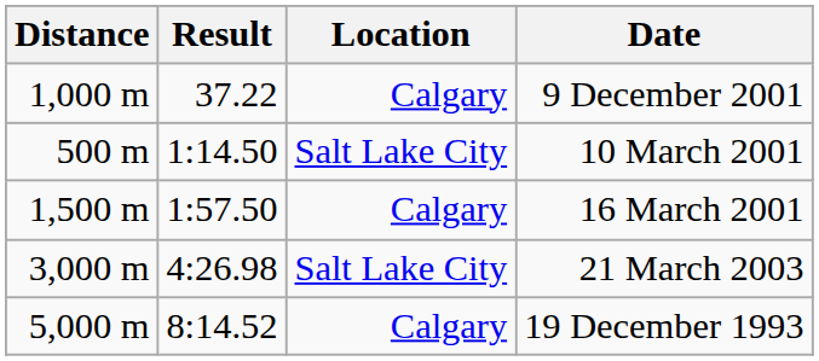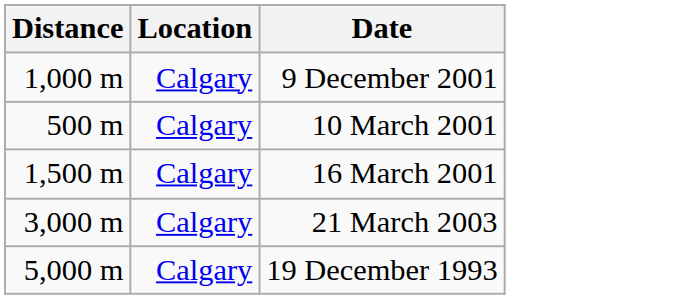 <table class="wikitable">
 <tr>
 <th>Distance</th>
-<th>Result</th>
 <th>Location</th>
 <th>Date</th>
 </tr>
 <tr style="text-align:right;">
 <td>1,000 m</td>
-<td>37.22</td>
 <td align=right><a href='#'>Calgary</a></td>
 <td>9 December 2001</td>
 </tr>
 <tr style="text-align:right;">
 <td>500 m</td>
-<td>1:14.50</td>
-<td align=right><a href='#'>Salt Lake City</a></td>
+<td align=right><a href='#'>Calgary</a></td>
 <td>10 March 2001</td>
 </tr>
 <tr style="text-align:right;">
 <td>1,500 m</td>
-<td>1:57.50</td>
 <td align=right><a href='#'>Calgary</a></td>
 <td>16 March 2001</td>
 </tr>
 <tr style="text-align:right;">
 <td>3,000 m</td>
-<td>4:26.98</td>
-<td align=right><a href='#'>Salt Lake City</a></td>
+<td align=right><a href='#'>Calgary</a></td>
 <td>21 March 2003</td>
 </tr>
 <tr style="text-align:right;">
 <td>5,000 m</td>
-<td>8:14.52</td>
 <td align=right><a href='#'>Calgary</a></td>
 <td>19 December 1993</td>
 </tr>
 </table>
